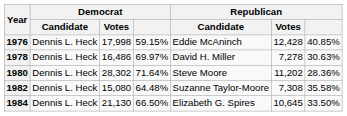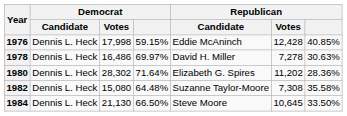 <table class="wikitable sortable" style="text-align:right;">
 <tr>
 <th scope="col" rowspan="2">Year</th>
 <th scope="col" colspan="3">Democrat</th>
 <th scope="col" colspan="3">Republican</th>
 </tr>
 <tr>
 <th scope="col">Candidate</th>
 <th scope="col">Votes</th>
 <th scope="col"></th>
 <th scope="col">Candidate</th>
 <th scope="col">Votes</th>
 <th scope="col"></th>
 </tr>
 <tr>
 <th scope="row">1976</th>
 <td>Dennis L. Heck</td>
 <td>17,998</td>
 <td>59.15%</td>
 <td style="text-align:left;">Eddie McAninch</td>
 <td>12,428</td>
 <td>40.85%</td>
 </tr>
 <tr>
 <th scope="row">1978</th>
 <td>Dennis L. Heck</td>
 <td>16,486</td>
 <td>69.97%</td>
 <td style="text-align:left;">David H. Miller</td>
 <td>7,278</td>
 <td>30.63%</td>
 </tr>
 <tr>
 <th scope="row">1980</th>
 <td>Dennis L. Heck</td>
 <td>28,302</td>
 <td>71.64%</td>
-<td style="text-align:left;">Steve Moore</td>
+<td style="text-align:left;">Elizabeth G. Spires</td>
 <td>11,202</td>
 <td>28.36%</td>
 </tr>
 <tr>
 <th scope="row">1982</th>
 <td>Dennis L. Heck</td>
 <td>15,080</td>
 <td>64.48%</td>
 <td style="text-align:left;">Suzanne Taylor-Moore</td>
 <td>7,308</td>
 <td>35.58%</td>
 </tr>
 <tr>
 <th scope="row">1984</th>
 <td>Dennis L. Heck</td>
 <td>21,130</td>
 <td>66.50%</td>
-<td style="text-align:left;">Elizabeth G. Spires</td>
+<td style="text-align:left;">Steve Moore</td>
 <td>10,645</td>
 <td>33.50%</td>
 </tr>
 </table>
